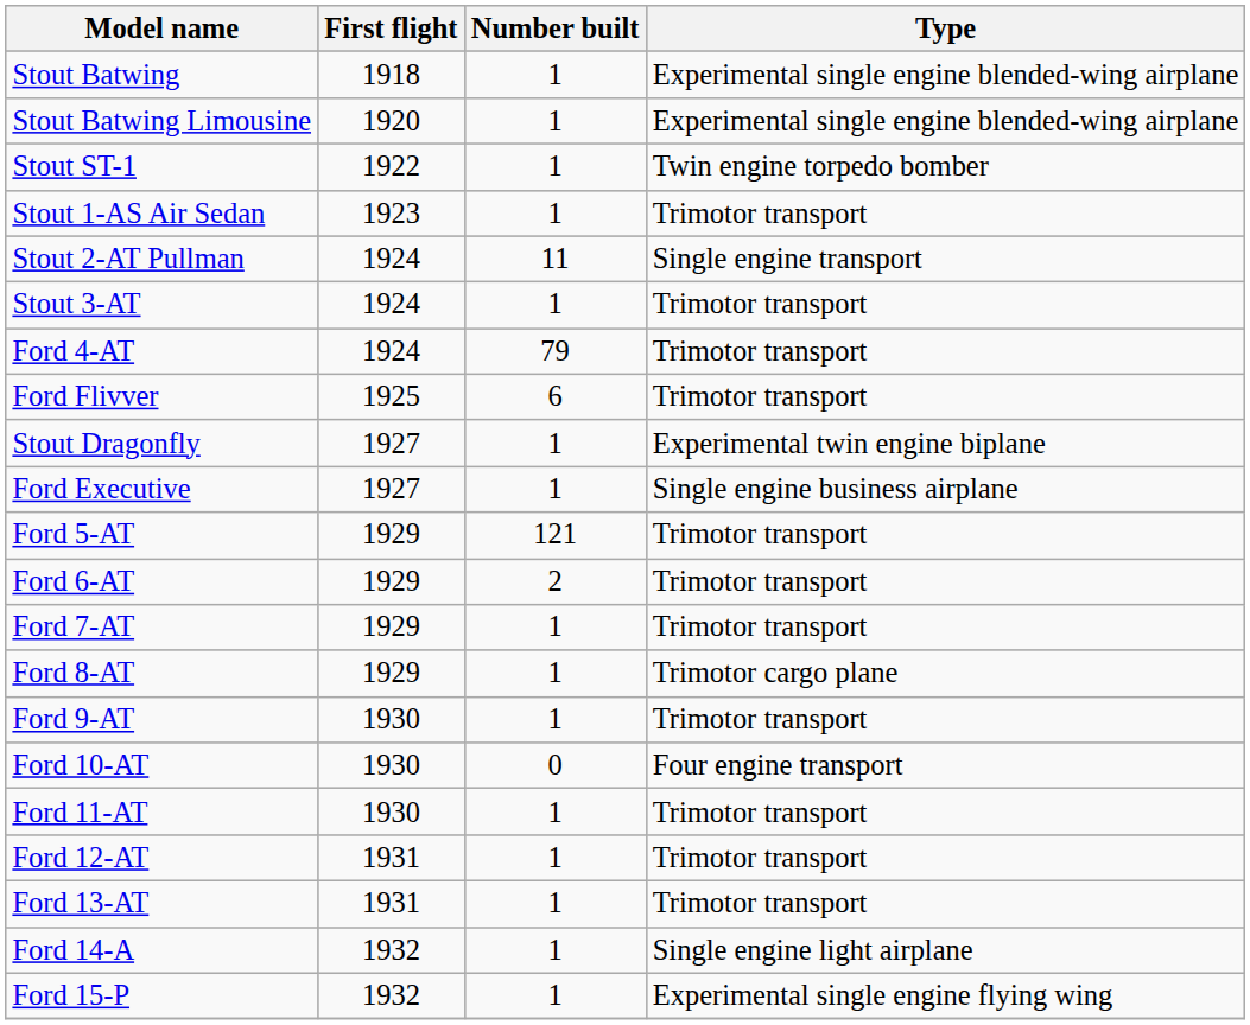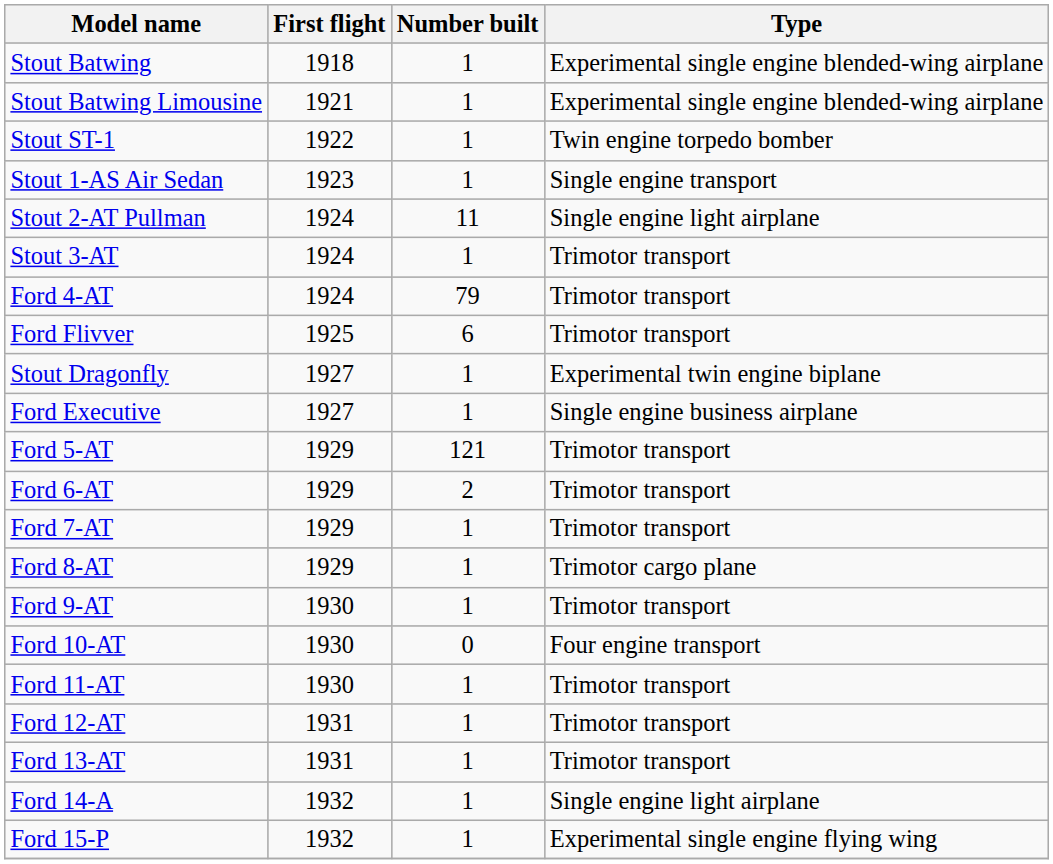 <table class="wikitable sortable">
 <tr>
 <th>Model name</th>
 <th>First flight</th>
 <th>Number built</th>
 <th>Type</th>
 </tr>
 <tr>
 <td align=left><a href='#'>Stout Batwing</a></td>
 <td align=center>1918</td>
 <td align=center>1</td>
 <td align=left>Experimental single engine blended-wing airplane</td>
 </tr>
 <tr>
 <td align=left><a href='#'>Stout Batwing Limousine</a></td>
-<td align=center>1920</td>
+<td align=center>1921</td>
 <td align=center>1</td>
 <td align=left>Experimental single engine blended-wing airplane</td>
 </tr>
 <tr>
 <td align=left><a href='#'>Stout ST-1</a></td>
 <td align=center>1922</td>
 <td align=center>1</td>
 <td align=left>Twin engine torpedo bomber</td>
 </tr>
 <tr>
 <td align=left><a href='#'>Stout 1-AS Air Sedan</a></td>
 <td align=center>1923</td>
 <td align=center>1</td>
-<td align=left>Trimotor transport</td>
+<td align=left>Single engine transport</td>
 </tr>
 <tr>
 <td align=left><a href='#'>Stout 2-AT Pullman</a></td>
 <td align=center>1924</td>
 <td align=center>11</td>
-<td align=left>Single engine transport</td>
+<td align=left>Single engine light airplane</td>
 </tr>
 <tr>
 <td align=left><a href='#'>Stout 3-AT</a></td>
 <td align=center>1924</td>
 <td align=center>1</td>
 <td align=left>Trimotor transport</td>
 </tr>
 <tr>
 <td align=left><a href='#'>Ford 4-AT</a></td>
 <td align=center>1924</td>
 <td align=center>79</td>
 <td align=left>Trimotor transport</td>
 </tr>
 <tr>
 <td align=left><a href='#'>Ford Flivver</a></td>
 <td align=center>1925</td>
 <td align=center>6</td>
 <td align=left>Trimotor transport</td>
 </tr>
 <tr>
 <td align=left><a href='#'>Stout Dragonfly</a></td>
 <td align=center>1927</td>
 <td align=center>1</td>
 <td align=left>Experimental twin engine biplane</td>
 </tr>
 <tr>
 <td align=left><a href='#'>Ford Executive</a></td>
 <td align=center>1927</td>
 <td align=center>1</td>
 <td align=left>Single engine business airplane</td>
 </tr>
 <tr>
 <td align=left><a href='#'>Ford 5-AT</a></td>
 <td align=center>1929</td>
 <td align=center>121</td>
 <td align=left>Trimotor transport</td>
 </tr>
 <tr>
 <td align=left><a href='#'>Ford 6-AT</a></td>
 <td align=center>1929</td>
 <td align=center>2</td>
 <td align=left>Trimotor transport</td>
 </tr>
 <tr>
 <td align=left><a href='#'>Ford 7-AT</a></td>
 <td align=center>1929</td>
 <td align=center>1</td>
 <td align=left>Trimotor transport</td>
 </tr>
 <tr>
 <td align=left><a href='#'>Ford 8-AT</a></td>
 <td align=center>1929</td>
 <td align=center>1</td>
 <td align=left>Trimotor cargo plane</td>
 </tr>
 <tr>
 <td align=left><a href='#'>Ford 9-AT</a></td>
 <td align=center>1930</td>
 <td align=center>1</td>
 <td align=left>Trimotor transport</td>
 </tr>
 <tr>
 <td align=left><a href='#'>Ford 10-AT</a></td>
 <td align=center>1930</td>
 <td align=center>0</td>
 <td align=left>Four engine transport</td>
 </tr>
 <tr>
 <td align=left><a href='#'>Ford 11-AT</a></td>
 <td align=center>1930</td>
 <td align=center>1</td>
 <td align=left>Trimotor transport</td>
 </tr>
 <tr>
 <td align=left><a href='#'>Ford 12-AT</a></td>
 <td align=center>1931</td>
 <td align=center>1</td>
 <td align=left>Trimotor transport</td>
 </tr>
 <tr>
 <td align=left><a href='#'>Ford 13-AT</a></td>
 <td align=center>1931</td>
 <td align=center>1</td>
 <td align=left>Trimotor transport</td>
 </tr>
 <tr>
 <td align=left><a href='#'>Ford 14-A</a></td>
 <td align=center>1932</td>
 <td align=center>1</td>
 <td align=left>Single engine light airplane</td>
 </tr>
 <tr>
 <td align=left><a href='#'>Ford 15-P</a></td>
 <td align=center>1932</td>
 <td align=center>1</td>
 <td align=left>Experimental single engine flying wing</td>
 </tr>
 <tr>
 </tr>
 </table>
